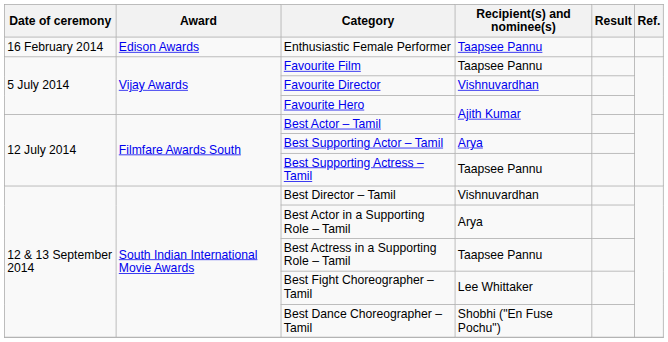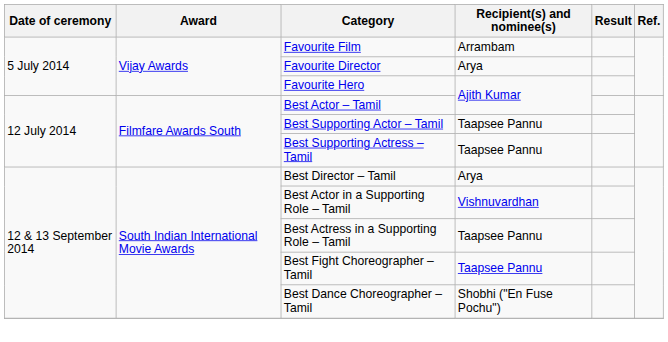 <table class="wikitable sortable">
 <tr>
 <th>Date of ceremony</th>
 <th>Award</th>
 <th>Category</th>
 <th>Recipient(s) and nominee(s)</th>
 <th>Result</th>
 <th>Ref.</th>
 </tr>
 <tr>
-<td>16 February 2014</td>
-<td><a href='#'>Edison Awards</a></td>
-<td>Enthusiastic Female Performer</td>
-<td><a href='#'>Taapsee Pannu</a></td>
-<td></td>
-<td></td>
-</tr>
-<tr>
 <td rowspan="3">5 July 2014</td>
 <td rowspan="3"><a href='#'>Vijay Awards</a></td>
 <td><a href='#'>Favourite Film</a></td>
-<td>Taapsee Pannu</td>
+<td>Arrambam</td>
 <td></td>
 <td rowspan="3"></td>
 </tr>
 <tr>
 <td><a href='#'>Favourite Director</a></td>
-<td><a href='#'>Vishnuvardhan</a></td>
+<td>Arya</td>
 <td></td>
 </tr>
 <tr>
 <td><a href='#'>Favourite Hero</a></td>
 <td rowspan="2"><a href='#'>Ajith Kumar</a></td>
 <td></td>
 </tr>
 <tr>
 <td rowspan="3">12 July 2014</td>
 <td rowspan="3"><a href='#'>Filmfare Awards South</a></td>
 <td><a href='#'>Best Actor – Tamil</a></td>
 <td></td>
 <td rowspan="3"></td>
 </tr>
 <tr>
 <td><a href='#'>Best Supporting Actor – Tamil</a></td>
-<td><a href='#'>Arya</a></td>
+<td>Taapsee Pannu</td>
 <td></td>
 </tr>
 <tr>
 <td><a href='#'>Best Supporting Actress – Tamil</a></td>
 <td>Taapsee Pannu</td>
 <td></td>
 </tr>
 <tr>
 <td rowspan="5">12 & 13 September 2014</td>
 <td rowspan="5"><a href='#'>South Indian International Movie Awards</a></td>
 <td>Best Director – Tamil</td>
-<td>Vishnuvardhan</td>
+<td>Arya</td>
 <td></td>
 <td rowspan="5"></td>
 </tr>
 <tr>
 <td>Best Actor in a Supporting Role – Tamil</td>
-<td>Arya</td>
+<td><a href='#'>Vishnuvardhan</a></td>
 <td></td>
 </tr>
 <tr>
 <td>Best Actress in a Supporting Role – Tamil</td>
 <td>Taapsee Pannu</td>
 <td></td>
 </tr>
 <tr>
 <td>Best Fight Choreographer – Tamil</td>
-<td>Lee Whittaker</td>
+<td><a href='#'>Taapsee Pannu</a></td>
 <td></td>
 </tr>
 <tr>
 <td>Best Dance Choreographer – Tamil</td>
 <td>Shobhi ("En Fuse Pochu")</td>
 <td></td>
 </tr>
 <tr>
 </tr>
 </table>
